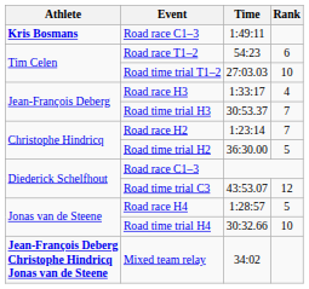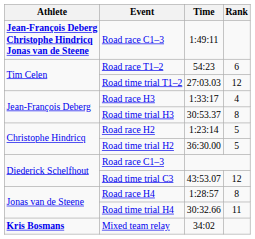 <table class="wikitable" style="font-size:90%">
 <tr>
 <th>Athlete</th>
 <th>Event</th>
 <th>Time</th>
 <th>Rank</th>
 </tr>
 <tr align=center>
-<td align=left><strong><a href='#'>Kris Bosmans</a></strong></td>
+<td align=left><strong><a href='#'>Jean-François Deberg</a><br><a href='#'>Christophe Hindricq</a><br><a href='#'>Jonas van de Steene</a></strong></td>
 <td align=left><a href='#'>Road race C1–3</a></td>
 <td>1:49:11</td>
 <td></td>
 </tr>
 <tr align=center>
 <td align=left rowspan=2><a href='#'>Tim Celen</a></td>
 <td align=left><a href='#'>Road race T1–2</a></td>
 <td>54:23</td>
 <td>6</td>
 </tr>
 <tr align=center>
 <td align=left><a href='#'>Road time trial T1–2</a></td>
 <td>27:03.03</td>
-<td>10</td>
+<td>12</td>
 </tr>
 <tr align=center>
 <td align=left rowspan=2><a href='#'>Jean-François Deberg</a></td>
 <td align=left><a href='#'>Road race H3</a></td>
 <td>1:33:17</td>
 <td>4</td>
 </tr>
 <tr align=center>
 <td align=left><a href='#'>Road time trial H3</a></td>
 <td>30:53.37</td>
-<td>7</td>
+<td>8</td>
 </tr>
 <tr align=center>
 <td align=left rowspan=2><a href='#'>Christophe Hindricq</a></td>
 <td align=left><a href='#'>Road race H2</a></td>
 <td>1:23:14</td>
-<td>7</td>
+<td>5</td>
 </tr>
 <tr align=center>
 <td align=left><a href='#'>Road time trial H2</a></td>
 <td>36:30.00</td>
 <td>5</td>
 </tr>
 <tr align=center>
 <td align=left rowspan=2><a href='#'>Diederick Schelfhout</a></td>
 <td align=left><a href='#'>Road race C1–3</a></td>
 <td colspan=2></td>
 </tr>
 <tr align=center>
 <td align=left><a href='#'>Road time trial C3</a></td>
 <td>43:53.07</td>
 <td>12</td>
 </tr>
 <tr align=center>
 <td align=left rowspan=2><a href='#'>Jonas van de Steene</a></td>
 <td align=left><a href='#'>Road race H4</a></td>
 <td>1:28:57</td>
-<td>5</td>
+<td>8</td>
 </tr>
 <tr align=center>
 <td align=left><a href='#'>Road time trial H4</a></td>
 <td>30:32.66</td>
-<td>10</td>
+<td>11</td>
 </tr>
 <tr align=center>
-<td align=left><strong><a href='#'>Jean-François Deberg</a><br><a href='#'>Christophe Hindricq</a><br><a href='#'>Jonas van de Steene</a></strong></td>
+<td align=left><strong><a href='#'>Kris Bosmans</a></strong></td>
 <td align=left><a href='#'>Mixed team relay</a></td>
 <td>34:02</td>
 <td></td>
 </tr>
 </table>
